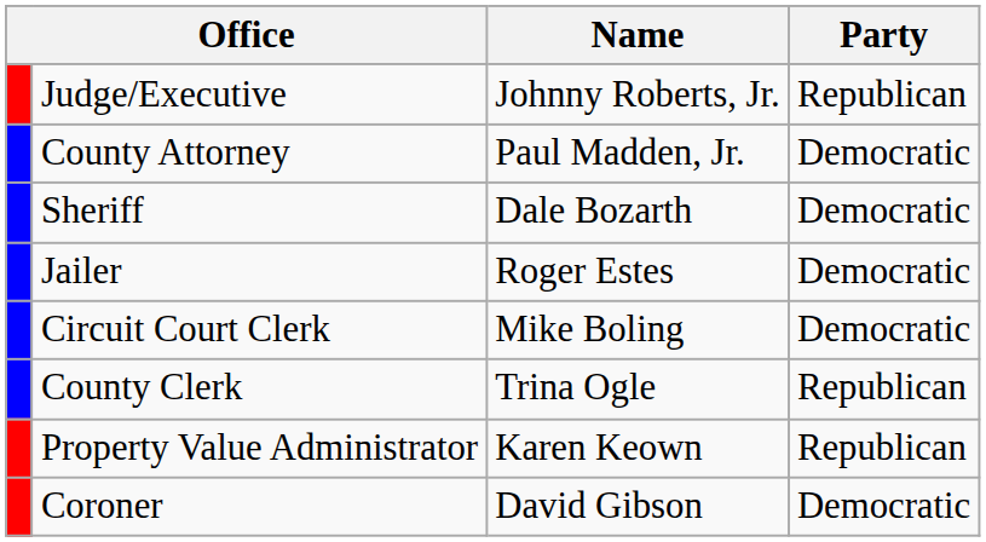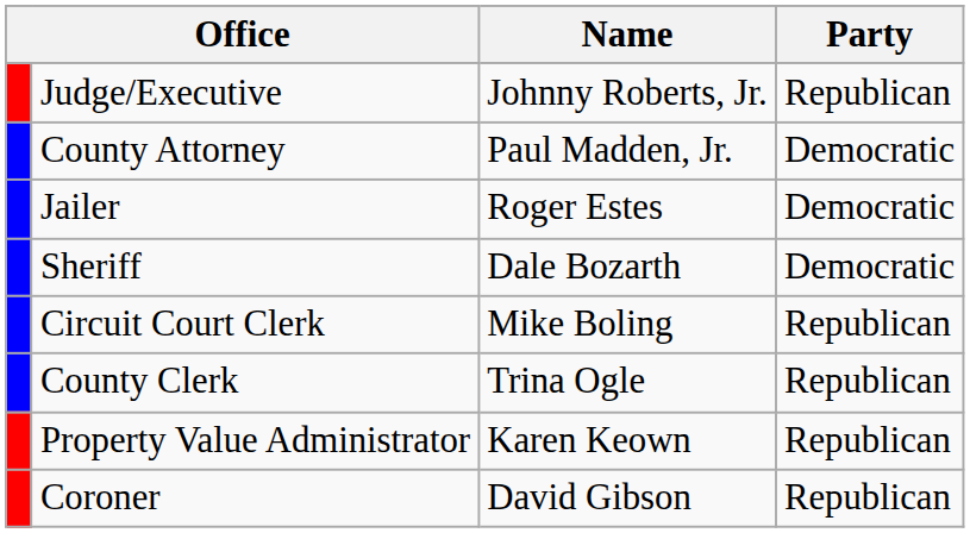 <table class="wikitable">
 <tr>
 <th colspan="2">Office</th>
 <th>Name</th>
 <th>Party</th>
 </tr>
 <tr>
 <td bgcolor="red"> </td>
 <td>Judge/Executive</td>
 <td>Johnny Roberts, Jr.</td>
 <td>Republican</td>
 </tr>
 <tr>
 <td bgcolor="blue"> </td>
 <td>County Attorney</td>
 <td>Paul Madden, Jr.</td>
 <td>Democratic</td>
 </tr>
 <tr>
 <td bgcolor="blue"> </td>
+<td>Jailer</td>
+<td>Roger Estes</td>
+<td>Democratic</td>
+</tr>
+<tr>
+<td bgcolor="blue"> </td>
 <td>Sheriff</td>
 <td>Dale Bozarth</td>
 <td>Democratic</td>
 </tr>
 <tr>
 <td bgcolor="blue"> </td>
-<td>Jailer</td>
-<td>Roger Estes</td>
-<td>Democratic</td>
-</tr>
-<tr>
-<td bgcolor="blue"> </td>
 <td>Circuit Court Clerk</td>
 <td>Mike Boling</td>
-<td>Democratic</td>
+<td>Republican</td>
 </tr>
 <tr>
 <td bgcolor="blue"> </td>
 <td>County Clerk</td>
 <td>Trina Ogle</td>
 <td>Republican</td>
 </tr>
 <tr>
 <td bgcolor="red"> </td>
 <td>Property Value Administrator</td>
 <td>Karen Keown</td>
 <td>Republican</td>
 </tr>
 <tr>
 <td bgcolor="red"> </td>
 <td>Coroner</td>
 <td>David Gibson</td>
-<td>Democratic</td>
+<td>Republican</td>
 </tr>
 </table>
